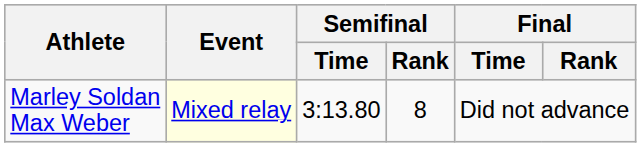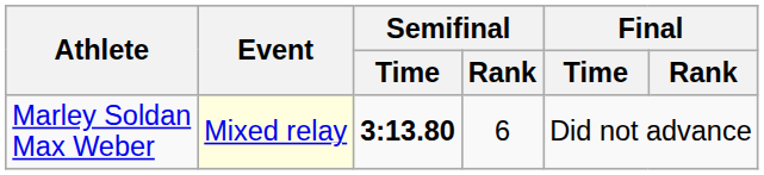 <table class="wikitable" style="font-size:90%">
 <tr>
 <th rowspan=2>Athlete</th>
 <th rowspan=2>Event</th>
 <th colspan=2>Semifinal</th>
 <th colspan=2>Final</th>
 </tr>
 <tr>
 <th>Time</th>
 <th>Rank</th>
 <th>Time</th>
 <th>Rank</th>
 </tr>
 <tr align=center>
 <td align=left><a href='#'>Marley Soldan</a><br><a href='#'>Max Weber</a></td>
 <td align=left style="background: lightyellow;"><a href='#'>Mixed relay</a></td>
-<td>3:13.80</td>
-<td>8</td>
+<td><strong>3:13.80</strong></td>
+<td>6</td>
 <td colspan=2>Did not advance</td>
 </tr>
 </table>
